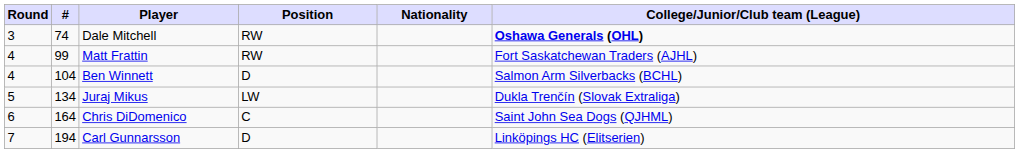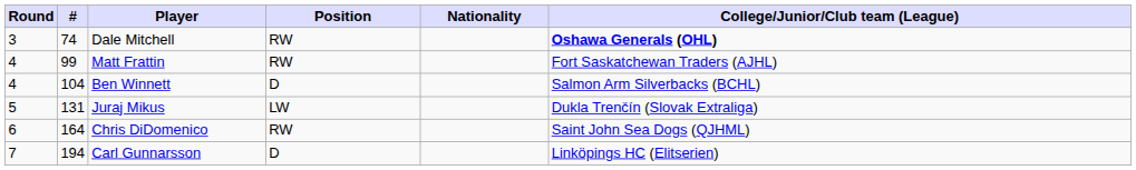 <table class="wikitable">
 <tr>
 <th style="background:#ddf; width:2.75%;">Round</th>
 <th style="background:#ddf; width:2.75%;">#</th>
 <th style="background:#ddf; width:16.0%;">Player</th>
 <th style="background:#ddf; width:14.0%;">Position</th>
 <th style="background:#ddf; width:11.5%;">Nationality</th>
 <th style="background:#ddf; width:100.0%;">College/Junior/Club team (League)</th>
 </tr>
 <tr>
 <td>3</td>
 <td>74</td>
 <td>Dale Mitchell</td>
 <td>RW</td>
 <td></td>
 <td><strong><a href='#'>Oshawa Generals</a> (<a href='#'>OHL</a>)</strong></td>
 </tr>
 <tr>
 <td>4</td>
 <td>99</td>
 <td><a href='#'>Matt Frattin</a></td>
 <td>RW</td>
 <td></td>
 <td><a href='#'>Fort Saskatchewan Traders</a> (<a href='#'>AJHL</a>)</td>
 </tr>
 <tr>
 <td>4</td>
 <td>104</td>
 <td><a href='#'>Ben Winnett</a></td>
 <td>D</td>
 <td></td>
 <td><a href='#'>Salmon Arm Silverbacks</a> (<a href='#'>BCHL</a>)</td>
 </tr>
 <tr>
 <td>5</td>
-<td>134</td>
+<td>131</td>
 <td><a href='#'>Juraj Mikus</a></td>
 <td>LW</td>
 <td></td>
 <td><a href='#'>Dukla Trenčín</a> (<a href='#'>Slovak Extraliga</a>)</td>
 </tr>
 <tr>
 <td>6</td>
 <td>164</td>
 <td><a href='#'>Chris DiDomenico</a></td>
-<td>C</td>
+<td>RW</td>
 <td></td>
 <td><a href='#'>Saint John Sea Dogs</a> (<a href='#'>QJHML</a>)</td>
 </tr>
 <tr>
 <td>7</td>
 <td>194</td>
 <td><a href='#'>Carl Gunnarsson</a></td>
 <td>D</td>
 <td></td>
 <td><a href='#'>Linköpings HC</a> (<a href='#'>Elitserien</a>)</td>
 </tr>
 </table>
